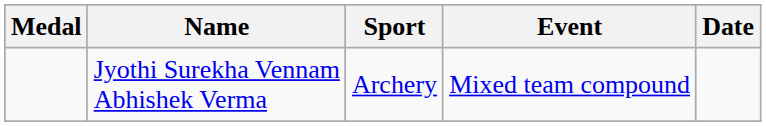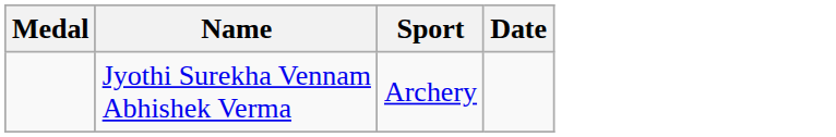 <table class="wikitable sortable" style="font-size: 95%;">
 <tr>
 <th>Medal</th>
 <th>Name</th>
 <th>Sport</th>
-<th>Event</th>
 <th>Date</th>
 </tr>
 <tr>
 <td></td>
 <td><a href='#'>Jyothi Surekha Vennam</a><br><a href='#'>Abhishek Verma</a></td>
 <td><a href='#'>Archery</a></td>
-<td><a href='#'>Mixed team compound</a></td>
 <td></td>
 </tr>
 </table>
